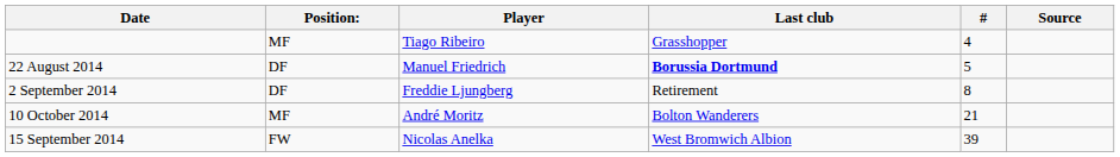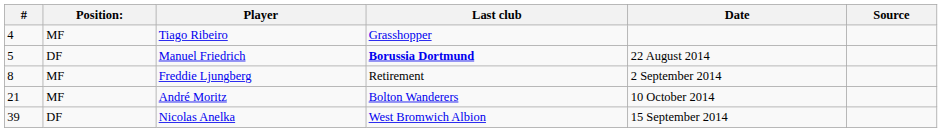 <table class="wikitable sortable" style="width:90%; text-align:center; font-size:95%; text-align:left;">
 <tr>
-<th><strong>Date</strong></th>
+<th><strong>#</strong></th>
 <th><strong>Position:</strong></th>
 <th><strong>Player</strong></th>
 <th><strong>Last club</strong></th>
-<th><strong>#</strong></th>
+<th><strong>Date</strong></th>
 <th><strong>Source</strong></th>
 </tr>
 <tr>
-<td></td>
+<td>4</td>
 <td>MF</td>
 <td> <a href='#'>Tiago Ribeiro</a></td>
 <td> <a href='#'>Grasshopper</a></td>
-<td>4</td>
+<td></td>
 <td></td>
 </tr>
 <tr>
-<td>22 August 2014</td>
+<td>5</td>
 <td>DF</td>
 <td> <a href='#'>Manuel Friedrich</a></td>
 <td><strong> <a href='#'>Borussia Dortmund</a></strong></td>
-<td>5</td>
+<td>22 August 2014</td>
 <td></td>
 </tr>
 <tr>
-<td>2 September 2014</td>
-<td>DF</td>
+<td>8</td>
+<td>MF</td>
 <td> <a href='#'>Freddie Ljungberg</a></td>
 <td>Retirement</td>
-<td>8</td>
+<td>2 September 2014</td>
 <td></td>
 </tr>
 <tr>
-<td>10 October 2014</td>
+<td>21</td>
 <td>MF</td>
 <td> <a href='#'>André Moritz</a></td>
 <td> <a href='#'>Bolton Wanderers</a></td>
-<td>21</td>
+<td>10 October 2014</td>
 <td></td>
 </tr>
 <tr>
-<td>15 September 2014</td>
-<td>FW</td>
+<td>39</td>
+<td>DF</td>
 <td> <a href='#'>Nicolas Anelka</a></td>
 <td> <a href='#'>West Bromwich Albion</a></td>
-<td>39</td>
+<td>15 September 2014</td>
 <td></td>
 </tr>
 </table>
